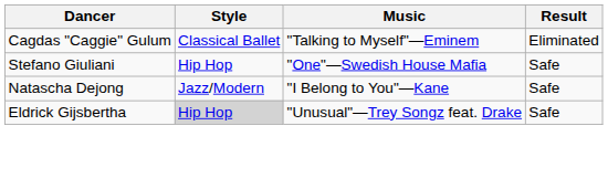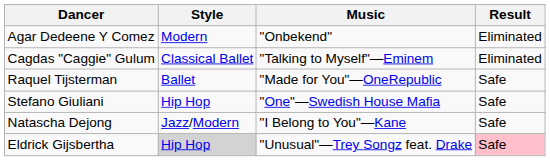 <table class="wikitable">
 <tr>
 <th>Dancer</th>
 <th>Style</th>
 <th>Music</th>
 <th>Result</th>
 </tr>
 <tr>
+<td>Agar Dedeene Y Comez</td>
+<td><a href='#'>Modern</a></td>
+<td>"Onbekend"</td>
+<td>Eliminated</td>
+</tr>
+<tr>
 <td>Cagdas "Caggie" Gulum</td>
 <td><a href='#'>Classical Ballet</a></td>
 <td>"Talking to Myself"—<a href='#'>Eminem</a></td>
 <td>Eliminated</td>
+</tr>
+<tr>
+<td>Raquel Tijsterman</td>
+<td><a href='#'>Ballet</a></td>
+<td>"Made for You"—<a href='#'>OneRepublic</a></td>
+<td>Safe</td>
 </tr>
 <tr>
 <td>Stefano Giuliani</td>
 <td><a href='#'>Hip Hop</a></td>
 <td>"<a href='#'>One</a>"—<a href='#'>Swedish House Mafia</a></td>
 <td>Safe</td>
 </tr>
 <tr>
 <td>Natascha Dejong</td>
 <td><a href='#'>Jazz</a>/<a href='#'>Modern</a></td>
 <td>"I Belong to You"—<a href='#'>Kane</a></td>
 <td>Safe</td>
 </tr>
 <tr>
 <td>Eldrick Gijsbertha</td>
 <td style="background: lightgrey;"><a href='#'>Hip Hop</a></td>
 <td>"Unusual"—<a href='#'>Trey Songz</a> feat. <a href='#'>Drake</a></td>
-<td>Safe</td>
+<td style="background: pink;">Safe</td>
 </tr>
 </table>
